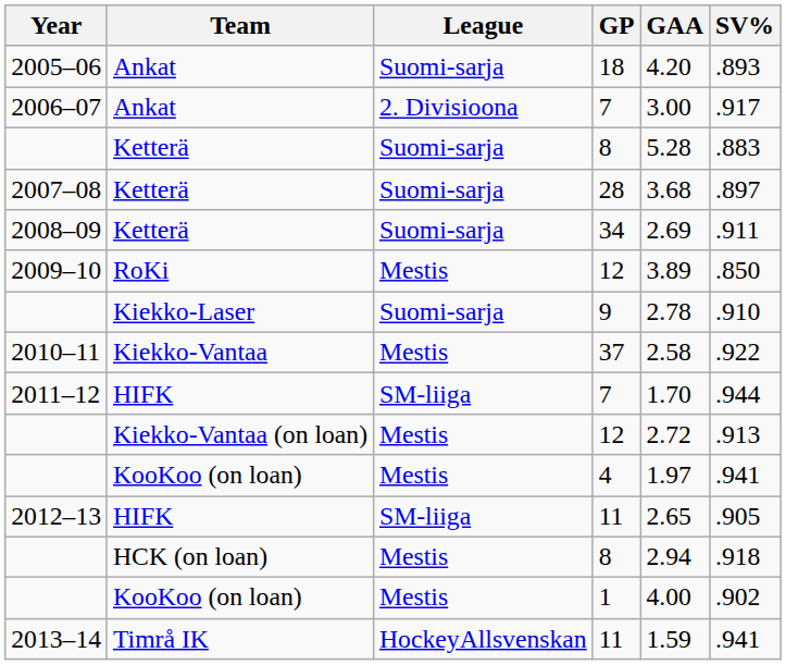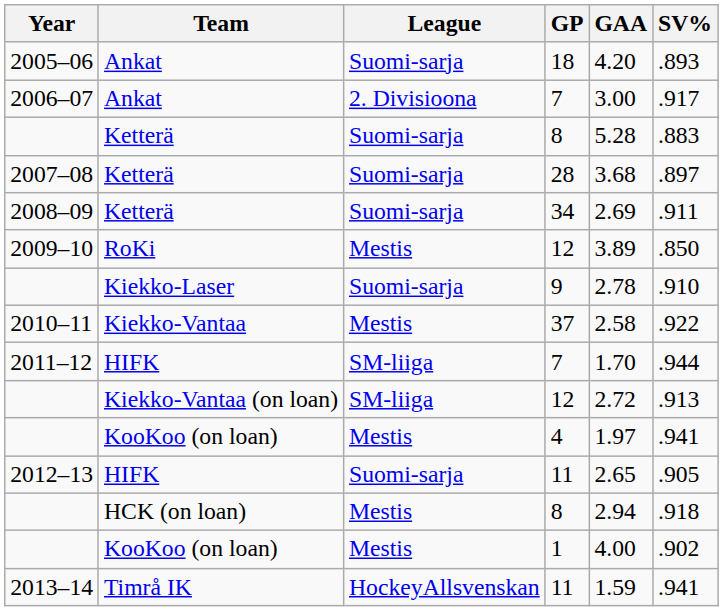 <table class="wikitable">
 <tr align="center">
 <th>Year</th>
 <th>Team</th>
 <th>League</th>
 <th>GP</th>
 <th>GAA</th>
 <th>SV%</th>
 </tr>
 <tr>
 <td>2005–06</td>
 <td><a href='#'>Ankat</a></td>
 <td><a href='#'>Suomi-sarja</a></td>
 <td>18</td>
 <td>4.20</td>
 <td>.893</td>
 </tr>
 <tr>
 <td>2006–07</td>
 <td><a href='#'>Ankat</a></td>
 <td><a href='#'>2. Divisioona</a></td>
 <td>7</td>
 <td>3.00</td>
 <td>.917</td>
 </tr>
 <tr>
 <td></td>
 <td><a href='#'>Ketterä</a></td>
 <td><a href='#'>Suomi-sarja</a></td>
 <td>8</td>
 <td>5.28</td>
 <td>.883</td>
 </tr>
 <tr>
 <td>2007–08</td>
 <td><a href='#'>Ketterä</a></td>
 <td><a href='#'>Suomi-sarja</a></td>
 <td>28</td>
 <td>3.68</td>
 <td>.897</td>
 </tr>
 <tr>
 <td>2008–09</td>
 <td><a href='#'>Ketterä</a></td>
 <td><a href='#'>Suomi-sarja</a></td>
 <td>34</td>
 <td>2.69</td>
 <td>.911</td>
 </tr>
 <tr>
 <td>2009–10</td>
 <td><a href='#'>RoKi</a></td>
 <td><a href='#'>Mestis</a></td>
 <td>12</td>
 <td>3.89</td>
 <td>.850</td>
 </tr>
 <tr>
 <td></td>
 <td><a href='#'>Kiekko-Laser</a></td>
 <td><a href='#'>Suomi-sarja</a></td>
 <td>9</td>
 <td>2.78</td>
 <td>.910</td>
 </tr>
 <tr>
 <td>2010–11</td>
 <td><a href='#'>Kiekko-Vantaa</a></td>
 <td><a href='#'>Mestis</a></td>
 <td>37</td>
 <td>2.58</td>
 <td>.922</td>
 </tr>
 <tr>
 <td>2011–12</td>
 <td><a href='#'>HIFK</a></td>
 <td><a href='#'>SM-liiga</a></td>
 <td>7</td>
 <td>1.70</td>
 <td>.944</td>
 </tr>
 <tr>
 <td></td>
 <td><a href='#'>Kiekko-Vantaa</a> (on loan)</td>
-<td><a href='#'>Mestis</a></td>
+<td><a href='#'>SM-liiga</a></td>
 <td>12</td>
 <td>2.72</td>
 <td>.913</td>
 </tr>
 <tr>
 <td></td>
 <td><a href='#'>KooKoo</a> (on loan)</td>
 <td><a href='#'>Mestis</a></td>
 <td>4</td>
 <td>1.97</td>
 <td>.941</td>
 </tr>
 <tr>
 <td>2012–13</td>
 <td><a href='#'>HIFK</a></td>
-<td><a href='#'>SM-liiga</a></td>
+<td><a href='#'>Suomi-sarja</a></td>
 <td>11</td>
 <td>2.65</td>
 <td>.905</td>
 </tr>
 <tr>
 <td></td>
 <td>HCK (on loan)</td>
 <td><a href='#'>Mestis</a></td>
 <td>8</td>
 <td>2.94</td>
 <td>.918</td>
 </tr>
 <tr>
 <td></td>
 <td><a href='#'>KooKoo</a> (on loan)</td>
 <td><a href='#'>Mestis</a></td>
 <td>1</td>
 <td>4.00</td>
 <td>.902</td>
 </tr>
 <tr>
 <td>2013–14</td>
 <td><a href='#'>Timrå IK</a></td>
 <td><a href='#'>HockeyAllsvenskan</a></td>
 <td>11</td>
 <td>1.59</td>
 <td>.941</td>
 </tr>
 </table>
